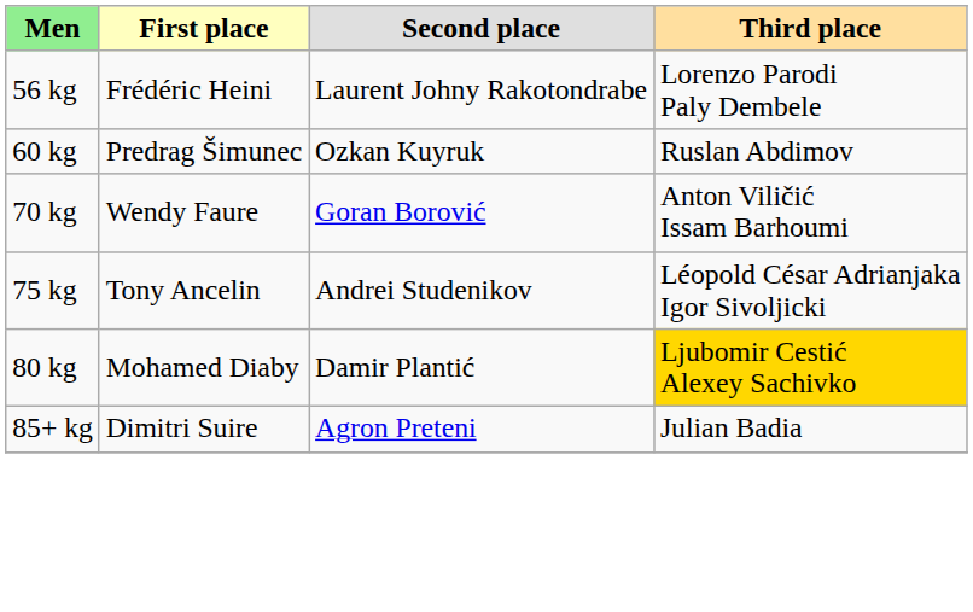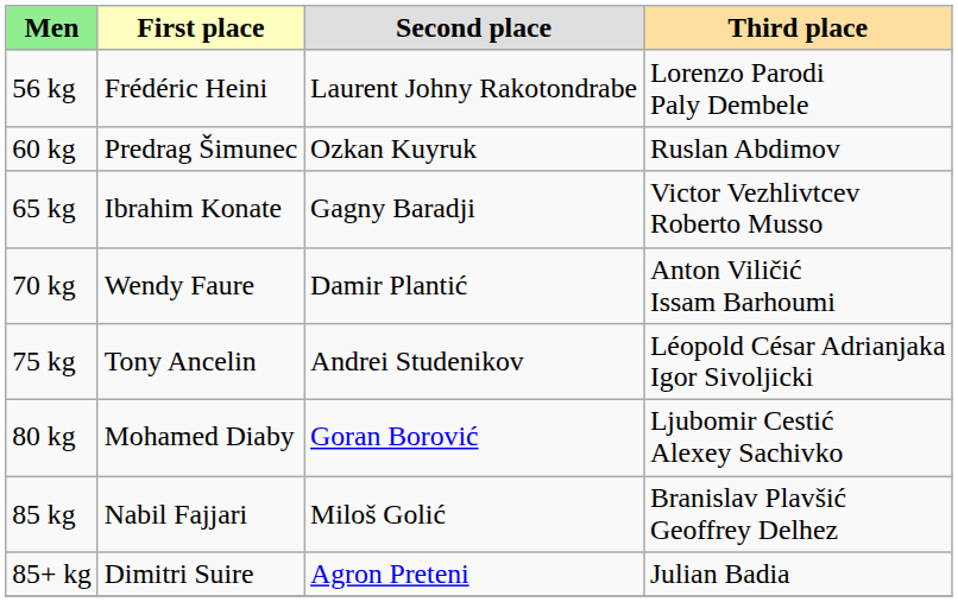 <table class="wikitable">
 <tr>
 <th style="background:lightgreen;">Men</th>
 <th style="background:#ffffbf;">First place</th>
 <th style="background:#dfdfdf;">Second place</th>
 <th style="background:#ffdf9f;">Third place</th>
 </tr>
 <tr>
 <td>56 kg</td>
 <td> Frédéric Heini</td>
 <td> Laurent Johny Rakotondrabe</td>
 <td> Lorenzo Parodi <br>  Paly Dembele</td>
 </tr>
 <tr>
 <td>60 kg</td>
 <td> Predrag Šimunec</td>
 <td> Ozkan Kuyruk</td>
 <td> Ruslan Abdimov</td>
 </tr>
 <tr>
+<td>65 kg</td>
+<td> Ibrahim Konate</td>
+<td> Gagny Baradji</td>
+<td> Victor Vezhlivtcev <br>  Roberto Musso</td>
+</tr>
+<tr>
 <td>70 kg</td>
 <td> Wendy Faure</td>
-<td> <a href='#'>Goran Borović</a></td>
+<td> Damir Plantić</td>
 <td> Anton Viličić <br>  Issam Barhoumi</td>
 </tr>
 <tr>
 <td>75 kg</td>
 <td> Tony Ancelin</td>
 <td> Andrei Studenikov</td>
 <td> Léopold César Adrianjaka <br>  Igor Sivoljicki</td>
 </tr>
 <tr>
 <td>80 kg</td>
 <td> Mohamed Diaby</td>
-<td> Damir Plantić</td>
-<td style="background: gold;"> Ljubomir Cestić <br> Alexey Sachivko</td>
+<td> <a href='#'>Goran Borović</a></td>
+<td> Ljubomir Cestić <br> Alexey Sachivko</td>
+</tr>
+<tr>
+<td>85 kg</td>
+<td> Nabil Fajjari</td>
+<td> Miloš Golić</td>
+<td> Branislav Plavšić <br>  Geoffrey Delhez</td>
 </tr>
 <tr>
 <td>85+ kg</td>
 <td> Dimitri Suire</td>
 <td> <a href='#'>Agron Preteni</a></td>
 <td> Julian Badia</td>
 </tr>
 <tr>
 </tr>
 </table>
